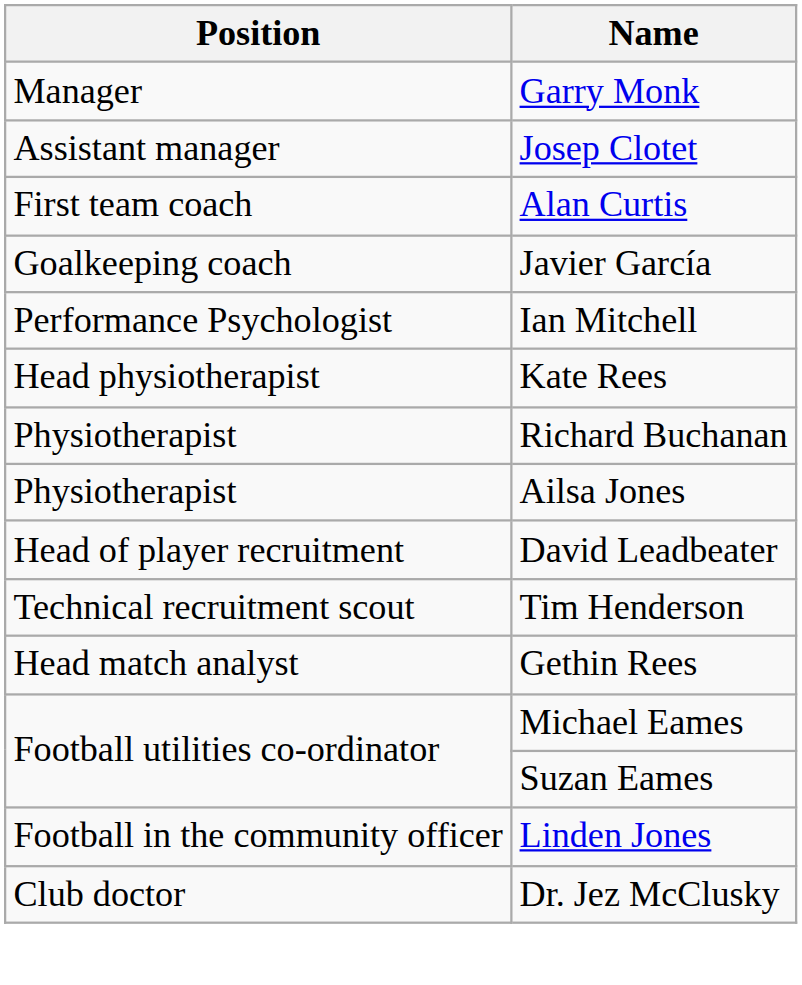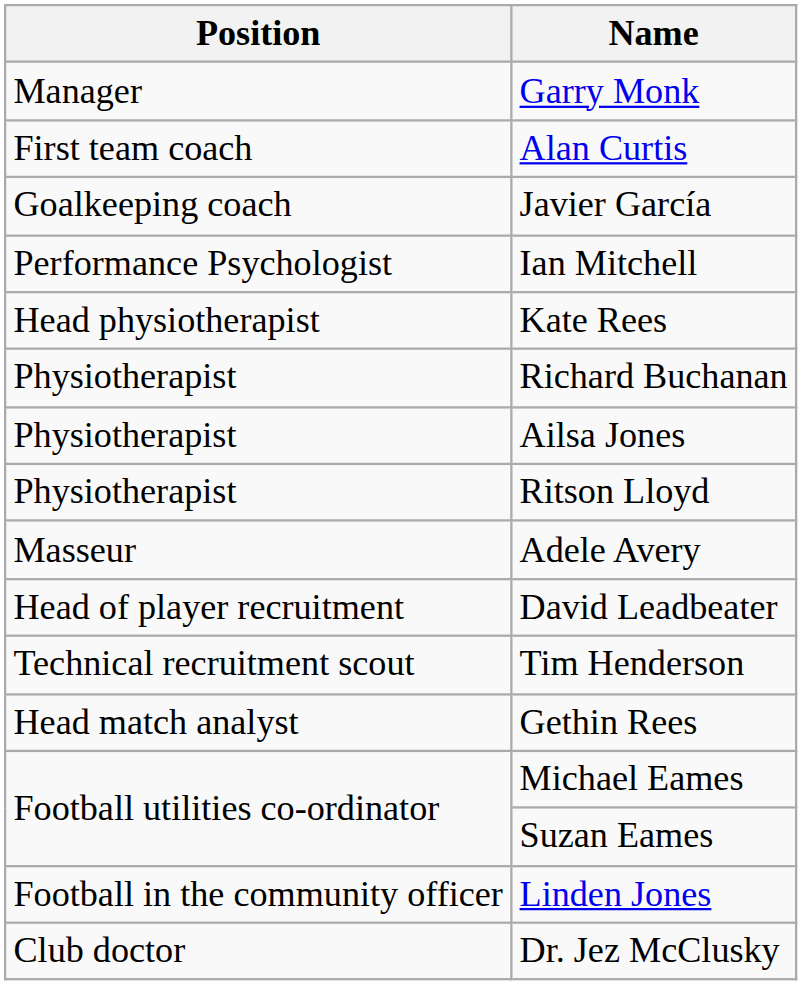 <table class="wikitable" style="text-align: left">
 <tr>
 <th>Position</th>
 <th>Name</th>
 </tr>
 <tr>
 <td>Manager</td>
 <td> <a href='#'>Garry Monk</a></td>
-</tr>
-<tr>
-<td>Assistant manager</td>
-<td> <a href='#'>Josep Clotet</a></td>
 </tr>
 <tr>
 <td>First team coach</td>
 <td> <a href='#'>Alan Curtis</a></td>
 </tr>
 <tr>
 <td>Goalkeeping coach</td>
 <td> Javier García</td>
 </tr>
 <tr>
 <td>Performance Psychologist</td>
 <td> Ian Mitchell</td>
 </tr>
 <tr>
 <td>Head physiotherapist</td>
 <td> Kate Rees</td>
 </tr>
 <tr>
 <td>Physiotherapist</td>
 <td> Richard Buchanan</td>
 </tr>
 <tr>
 <td>Physiotherapist</td>
 <td> Ailsa Jones</td>
+</tr>
+<tr>
+<td>Physiotherapist</td>
+<td> Ritson Lloyd</td>
+</tr>
+<tr>
+<td>Masseur</td>
+<td> Adele Avery</td>
 </tr>
 <tr>
 <td>Head of player recruitment</td>
 <td> David Leadbeater</td>
 </tr>
 <tr>
 <td>Technical recruitment scout</td>
 <td> Tim Henderson</td>
 </tr>
 <tr>
 <td>Head match analyst</td>
 <td> Gethin Rees</td>
 </tr>
 <tr>
 <td rowspan=2>Football utilities co-ordinator</td>
 <td> Michael Eames</td>
 </tr>
 <tr>
 <td> Suzan Eames</td>
 </tr>
 <tr>
 <td>Football in the community officer</td>
 <td> <a href='#'>Linden Jones</a></td>
 </tr>
 <tr>
 <td>Club doctor</td>
 <td> Dr. Jez McClusky</td>
 </tr>
 </table>
